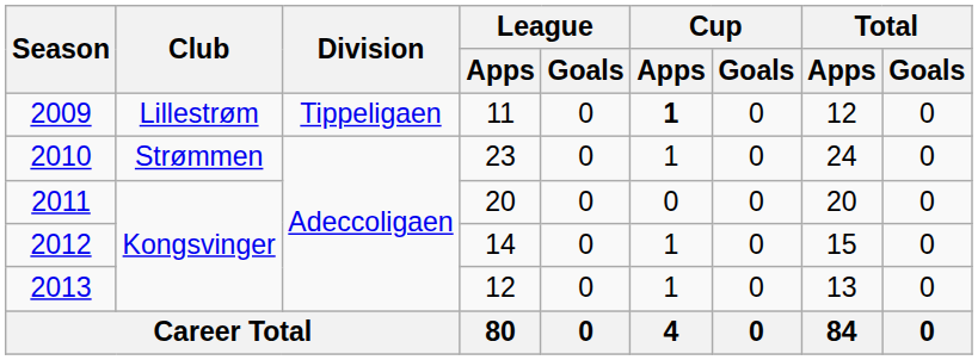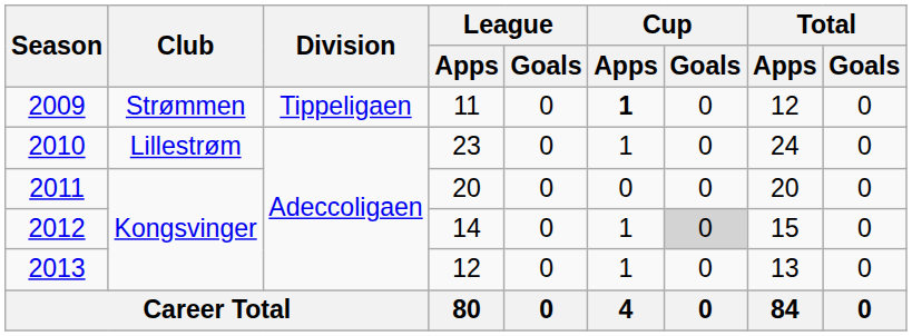 <table class="wikitable" style="text-align: center;">
 <tr>
 <th rowspan="2">Season</th>
 <th rowspan="2">Club</th>
 <th rowspan="2">Division</th>
 <th colspan="2">League</th>
 <th colspan="2">Cup</th>
 <th colspan="2">Total</th>
 </tr>
 <tr>
 <th>Apps</th>
 <th>Goals</th>
 <th>Apps</th>
 <th>Goals</th>
 <th>Apps</th>
 <th>Goals</th>
 </tr>
 <tr>
 <td><a href='#'>2009</a></td>
-<td rowspan="1" valign="center"><a href='#'>Lillestrøm</a></td>
+<td rowspan="1" valign="center"><a href='#'>Strømmen</a></td>
 <td><a href='#'>Tippeligaen</a></td>
 <td>11</td>
 <td>0</td>
 <td><strong>1</strong></td>
 <td>0</td>
 <td>12</td>
 <td>0</td>
 </tr>
 <tr>
 <td><a href='#'>2010</a></td>
-<td rowspan="1" valign="center"><a href='#'>Strømmen</a></td>
+<td rowspan="1" valign="center"><a href='#'>Lillestrøm</a></td>
 <td rowspan="4" valign="center"><a href='#'>Adeccoligaen</a></td>
 <td>23</td>
 <td>0</td>
 <td>1</td>
 <td>0</td>
 <td>24</td>
 <td>0</td>
 </tr>
 <tr>
 <td><a href='#'>2011</a></td>
 <td rowspan="3" valign="center"><a href='#'>Kongsvinger</a></td>
 <td>20</td>
 <td>0</td>
 <td>0</td>
 <td>0</td>
 <td>20</td>
 <td>0</td>
 </tr>
 <tr>
 <td><a href='#'>2012</a></td>
 <td>14</td>
 <td>0</td>
 <td>1</td>
-<td>0</td>
+<td style="background: lightgrey;">0</td>
 <td>15</td>
 <td>0</td>
 </tr>
 <tr>
 <td><a href='#'>2013</a></td>
 <td>12</td>
 <td>0</td>
 <td>1</td>
 <td>0</td>
 <td>13</td>
 <td>0</td>
 </tr>
 <tr>
 <th colspan="3">Career Total</th>
 <th>80</th>
 <th>0</th>
 <th>4</th>
 <th>0</th>
 <th>84</th>
 <th>0</th>
 </tr>
 </table>
